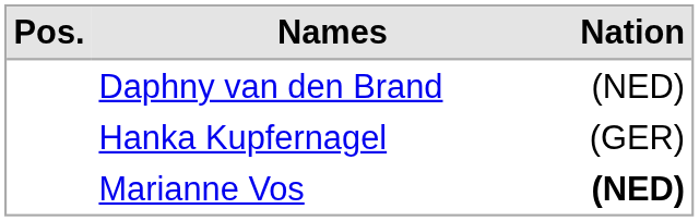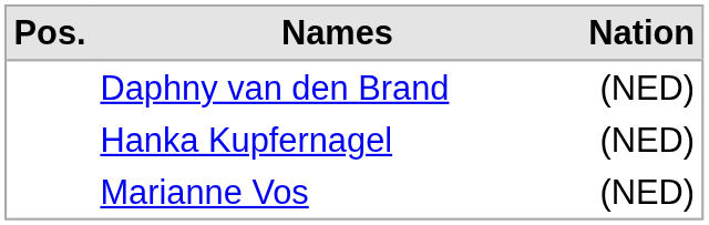 <table cellspacing="0" cellpadding="3" style="border:1px solid #AAAAAA;font-size:90%">
 <tr bgcolor="#E4E4E4">
 <th style="border-bottom:1px solid #AAAAAA" width="10" align="center">Pos.</th>
 <th style="border-bottom:1px solid #AAAAAA" width="200">Names</th>
 <th style="border-bottom:1px solid #AAAAAA" width="40" align="center">Nation</th>
 </tr>
 <tr align="right">
 <td></td>
 <td align="left"> <a href='#'>Daphny van den Brand</a></td>
 <td>(NED)</td>
 </tr>
 <tr align="right">
 <td></td>
 <td align="left"> <a href='#'>Hanka Kupfernagel</a></td>
-<td>(GER)</td>
+<td>(NED)</td>
 </tr>
 <tr align="right">
 <td></td>
 <td align="left"> <a href='#'>Marianne Vos</a></td>
-<td><strong>(NED)</strong></td>
+<td>(NED)</td>
 </tr>
 </table>
